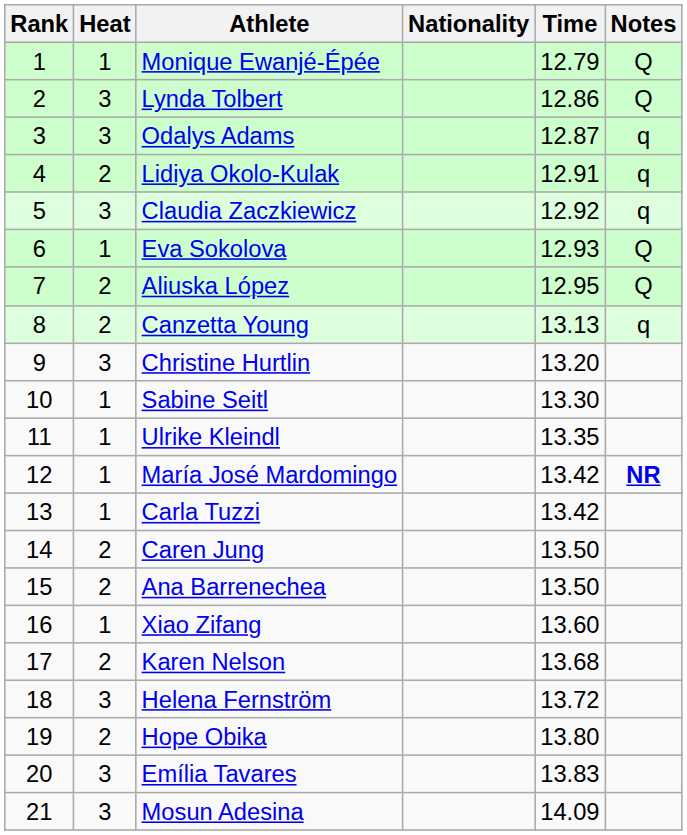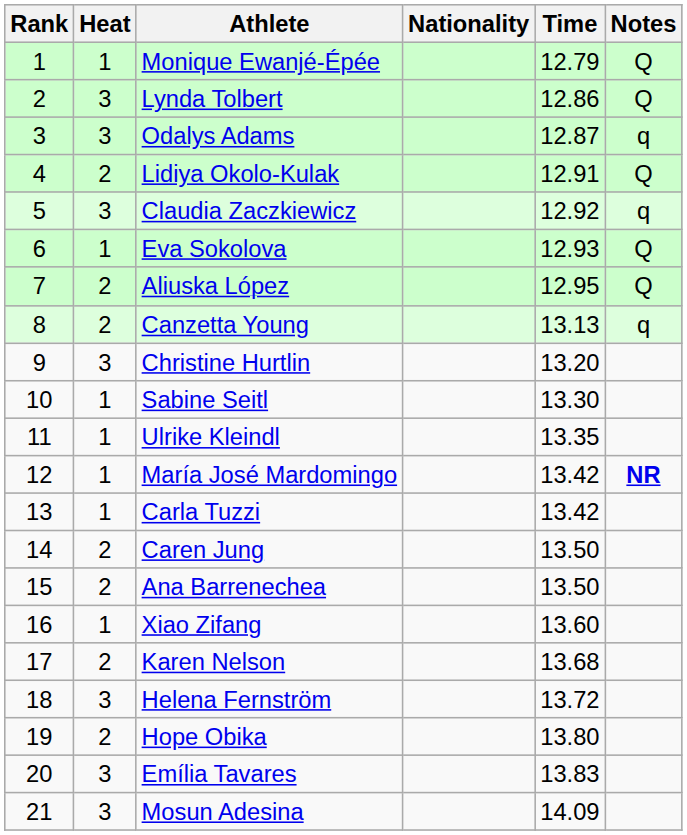 <table class="wikitable sortable" style="text-align:center;font-size:95%">
 <tr>
 <th>Rank</th>
 <th>Heat</th>
 <th>Athlete</th>
 <th>Nationality</th>
 <th>Time</th>
 <th>Notes</th>
 </tr>
 <tr bgcolor=ccffcc>
 <td>1</td>
 <td>1</td>
 <td align="left"><a href='#'>Monique Ewanjé-Épée</a></td>
 <td align=left></td>
 <td>12.79</td>
 <td>Q</td>
 </tr>
 <tr bgcolor=ccffcc>
 <td>2</td>
 <td>3</td>
 <td align="left"><a href='#'>Lynda Tolbert</a></td>
 <td align=left></td>
 <td>12.86</td>
 <td>Q</td>
 </tr>
 <tr bgcolor=ccffcc>
 <td>3</td>
 <td>3</td>
 <td align="left"><a href='#'>Odalys Adams</a></td>
 <td align=left></td>
 <td>12.87</td>
 <td>q</td>
 </tr>
 <tr bgcolor=ccffcc>
 <td>4</td>
 <td>2</td>
 <td align="left"><a href='#'>Lidiya Okolo-Kulak</a></td>
 <td align=left></td>
 <td>12.91</td>
-<td>q</td>
+<td>Q</td>
 </tr>
 <tr bgcolor=ddffdd>
 <td>5</td>
 <td>3</td>
 <td align="left"><a href='#'>Claudia Zaczkiewicz</a></td>
 <td align=left></td>
 <td>12.92</td>
 <td>q</td>
 </tr>
 <tr bgcolor=ccffcc>
 <td>6</td>
 <td>1</td>
 <td align="left"><a href='#'>Eva Sokolova</a></td>
 <td align=left></td>
 <td>12.93</td>
 <td>Q</td>
 </tr>
 <tr bgcolor=ccffcc>
 <td>7</td>
 <td>2</td>
 <td align="left"><a href='#'>Aliuska López</a></td>
 <td align=left></td>
 <td>12.95</td>
 <td>Q</td>
 </tr>
 <tr bgcolor=ddffdd>
 <td>8</td>
 <td>2</td>
 <td align="left"><a href='#'>Canzetta Young</a></td>
 <td align=left></td>
 <td>13.13</td>
 <td>q</td>
 </tr>
 <tr>
 <td>9</td>
 <td>3</td>
 <td align="left"><a href='#'>Christine Hurtlin</a></td>
 <td align=left></td>
 <td>13.20</td>
 <td></td>
 </tr>
 <tr>
 <td>10</td>
 <td>1</td>
 <td align="left"><a href='#'>Sabine Seitl</a></td>
 <td align=left></td>
 <td>13.30</td>
 <td></td>
 </tr>
 <tr>
 <td>11</td>
 <td>1</td>
 <td align="left"><a href='#'>Ulrike Kleindl</a></td>
 <td align=left></td>
 <td>13.35</td>
 <td></td>
 </tr>
 <tr>
 <td>12</td>
 <td>1</td>
 <td align="left"><a href='#'>María José Mardomingo</a></td>
 <td align=left></td>
 <td>13.42</td>
 <td><strong><a href='#'>NR</a></strong></td>
 </tr>
 <tr>
 <td>13</td>
 <td>1</td>
 <td align="left"><a href='#'>Carla Tuzzi</a></td>
 <td align=left></td>
 <td>13.42</td>
 <td></td>
 </tr>
 <tr>
 <td>14</td>
 <td>2</td>
 <td align="left"><a href='#'>Caren Jung</a></td>
 <td align=left></td>
 <td>13.50</td>
 <td></td>
 </tr>
 <tr>
 <td>15</td>
 <td>2</td>
 <td align="left"><a href='#'>Ana Barrenechea</a></td>
 <td align=left></td>
 <td>13.50</td>
 <td></td>
 </tr>
 <tr>
 <td>16</td>
 <td>1</td>
 <td align="left"><a href='#'>Xiao Zifang</a></td>
 <td align=left></td>
 <td>13.60</td>
 <td></td>
 </tr>
 <tr>
 <td>17</td>
 <td>2</td>
 <td align="left"><a href='#'>Karen Nelson</a></td>
 <td align=left></td>
 <td>13.68</td>
 <td></td>
 </tr>
 <tr>
 <td>18</td>
 <td>3</td>
 <td align="left"><a href='#'>Helena Fernström</a></td>
 <td align=left></td>
 <td>13.72</td>
 <td></td>
 </tr>
 <tr>
 <td>19</td>
 <td>2</td>
 <td align="left"><a href='#'>Hope Obika</a></td>
 <td align=left></td>
 <td>13.80</td>
 <td></td>
 </tr>
 <tr>
 <td>20</td>
 <td>3</td>
 <td align="left"><a href='#'>Emília Tavares</a></td>
 <td align=left></td>
 <td>13.83</td>
 <td></td>
 </tr>
 <tr>
 <td>21</td>
 <td>3</td>
 <td align="left"><a href='#'>Mosun Adesina</a></td>
 <td align=left></td>
 <td>14.09</td>
 <td></td>
 </tr>
 </table>
